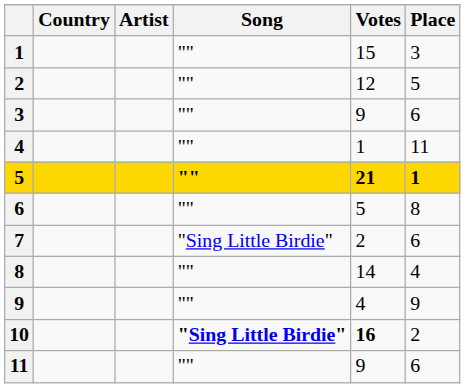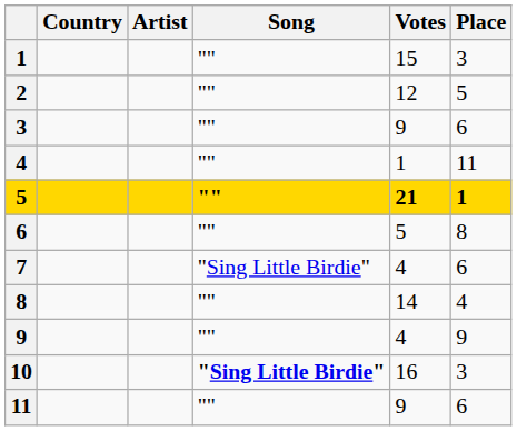 <table class="sortable wikitable plainrowheaders">
 <tr>
 </tr>
 <tr>
 <th scope="col"></th>
 <th scope="col">Country</th>
 <th scope="col">Artist</th>
 <th scope="col">Song</th>
 <th scope="col" class="unsortable">Votes</th>
 <th scope="col">Place</th>
 </tr>
 <tr>
 <th scope="row" style="text-align:center;">1</th>
 <td></td>
 <td></td>
 <td>""</td>
 <td>15</td>
 <td>3</td>
 </tr>
 <tr>
 <th scope="row" style="text-align:center;">2</th>
 <td></td>
 <td></td>
 <td>""</td>
 <td>12</td>
 <td>5</td>
 </tr>
 <tr>
 <th scope="row" style="text-align:center;">3</th>
 <td></td>
 <td></td>
 <td>""</td>
 <td>9</td>
 <td>6</td>
 </tr>
 <tr>
 <th scope="row" style="text-align:center;">4</th>
 <td></td>
 <td></td>
 <td>""</td>
 <td>1</td>
 <td>11</td>
 </tr>
 <tr style="font-weight:bold; background:gold">
 <th scope="row" style="text-align:center; font-weight:bold; background:gold">5</th>
 <td></td>
 <td></td>
 <td>""</td>
 <td>21</td>
 <td>1</td>
 </tr>
 <tr>
 <th scope="row" style="text-align:center;">6</th>
 <td></td>
 <td></td>
 <td>""</td>
 <td>5</td>
 <td>8</td>
 </tr>
 <tr>
 <th scope="row" style="text-align:center;">7</th>
 <td></td>
 <td></td>
 <td>"<a href='#'>Sing Little Birdie</a>"</td>
-<td>2</td>
+<td>4</td>
 <td>6</td>
 </tr>
 <tr>
 <th scope="row" style="text-align:center;">8</th>
 <td></td>
 <td></td>
 <td>""</td>
 <td>14</td>
 <td>4</td>
 </tr>
 <tr>
 <th scope="row" style="text-align:center;">9</th>
 <td></td>
 <td></td>
 <td>""</td>
 <td>4</td>
 <td>9</td>
 </tr>
 <tr>
 <th scope="row" style="text-align:center;">10</th>
 <td></td>
 <td></td>
 <td><strong>"<a href='#'>Sing Little Birdie</a>"</strong></td>
-<td><strong>16</strong></td>
-<td>2</td>
+<td>16</td>
+<td>3</td>
 </tr>
 <tr>
 <th scope="row" style="text-align:center;">11</th>
 <td></td>
 <td></td>
 <td>""</td>
 <td>9</td>
 <td>6</td>
 </tr>
 </table>
